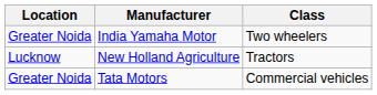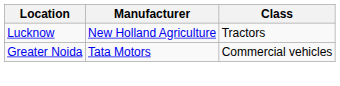 <table class="wikitable sortable" border="1">
 <tr>
 <th>Location</th>
 <th>Manufacturer</th>
 <th>Class</th>
-</tr>
-<tr>
-<td><a href='#'>Greater Noida</a></td>
-<td><a href='#'>India Yamaha Motor</a></td>
-<td>Two wheelers</td>
 </tr>
 <tr>
 <td><a href='#'>Lucknow</a></td>
 <td><a href='#'>New Holland Agriculture</a></td>
 <td>Tractors</td>
 </tr>
 <tr>
 <td><a href='#'>Greater Noida</a></td>
 <td><a href='#'>Tata Motors</a></td>
 <td>Commercial vehicles</td>
 </tr>
 </table>
